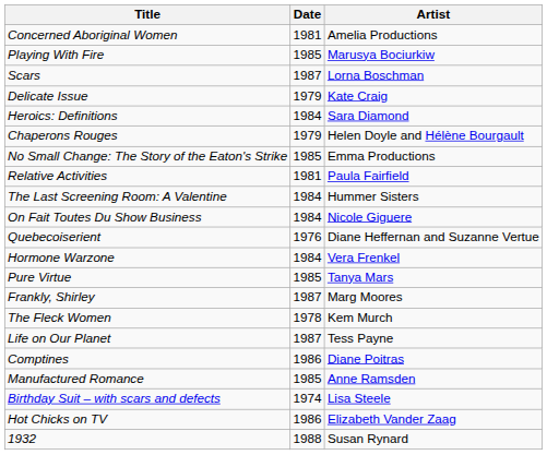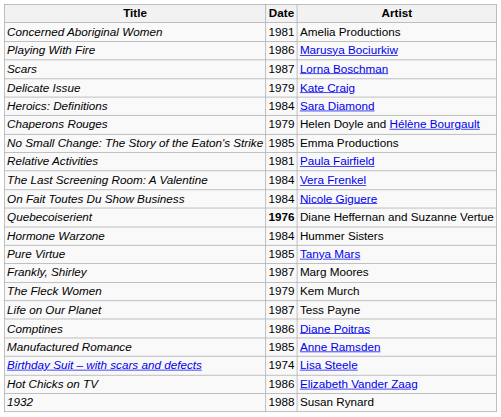 <table class="wikitable">
 <tr>
 <th>Title</th>
 <th>Date</th>
 <th>Artist</th>
 </tr>
 <tr>
 <td><em>Concerned Aboriginal Women</em></td>
 <td>1981</td>
 <td>Amelia Productions</td>
 </tr>
 <tr>
 <td><em>Playing With Fire</em></td>
-<td>1985</td>
+<td>1986</td>
 <td><a href='#'>Marusya Bociurkiw</a></td>
 </tr>
 <tr>
 <td><em>Scars</em></td>
 <td>1987</td>
 <td><a href='#'>Lorna Boschman</a></td>
 </tr>
 <tr>
 <td><em>Delicate Issue</em></td>
 <td>1979</td>
 <td><a href='#'>Kate Craig</a></td>
 </tr>
 <tr>
 <td><em>Heroics: Definitions</em></td>
 <td>1984</td>
 <td><a href='#'>Sara Diamond</a></td>
 </tr>
 <tr>
 <td><em>Chaperons Rouges</em></td>
 <td>1979</td>
 <td>Helen Doyle and <a href='#'>Hélène Bourgault</a></td>
 </tr>
 <tr>
 <td><em>No Small Change: The Story of the Eaton's Strike</em></td>
 <td>1985</td>
 <td>Emma Productions</td>
 </tr>
 <tr>
 <td><em>Relative Activities</em></td>
 <td>1981</td>
 <td><a href='#'>Paula Fairfield</a></td>
 </tr>
 <tr>
 <td><em>The Last Screening Room: A Valentine</em></td>
 <td>1984</td>
-<td>Hummer Sisters</td>
+<td><a href='#'>Vera Frenkel</a></td>
 </tr>
 <tr>
 <td><em>On Fait Toutes Du Show Business</em></td>
 <td>1984</td>
 <td><a href='#'>Nicole Giguere</a></td>
 </tr>
 <tr>
 <td><em>Quebecoiserient</em></td>
-<td>1976</td>
+<td><strong>1976</strong></td>
 <td>Diane Heffernan and Suzanne Vertue</td>
 </tr>
 <tr>
 <td><em>Hormone Warzone</em></td>
 <td>1984</td>
-<td><a href='#'>Vera Frenkel</a></td>
+<td>Hummer Sisters</td>
 </tr>
 <tr>
 <td><em>Pure Virtue</em></td>
 <td>1985</td>
 <td><a href='#'>Tanya Mars</a></td>
 </tr>
 <tr>
 <td><em>Frankly, Shirley</em></td>
 <td>1987</td>
 <td>Marg Moores</td>
 </tr>
 <tr>
 <td><em>The Fleck Women</em></td>
-<td>1978</td>
+<td>1979</td>
 <td>Kem Murch</td>
 </tr>
 <tr>
 <td><em>Life on Our Planet</em></td>
 <td>1987</td>
 <td>Tess Payne</td>
 </tr>
 <tr>
 <td><em>Comptines</em></td>
 <td>1986</td>
 <td><a href='#'>Diane Poitras</a></td>
 </tr>
 <tr>
 <td><em>Manufactured Romance</em></td>
 <td>1985</td>
 <td><a href='#'>Anne Ramsden</a></td>
 </tr>
 <tr>
 <td><em><a href='#'>Birthday Suit – with scars and defects</a></em></td>
 <td>1974</td>
 <td><a href='#'>Lisa Steele</a></td>
 </tr>
 <tr>
 <td><em>Hot Chicks on TV</em></td>
 <td>1986</td>
 <td><a href='#'>Elizabeth Vander Zaag</a></td>
 </tr>
 <tr>
 <td><em>1932</em></td>
 <td>1988</td>
 <td>Susan Rynard</td>
 </tr>
 </table>
